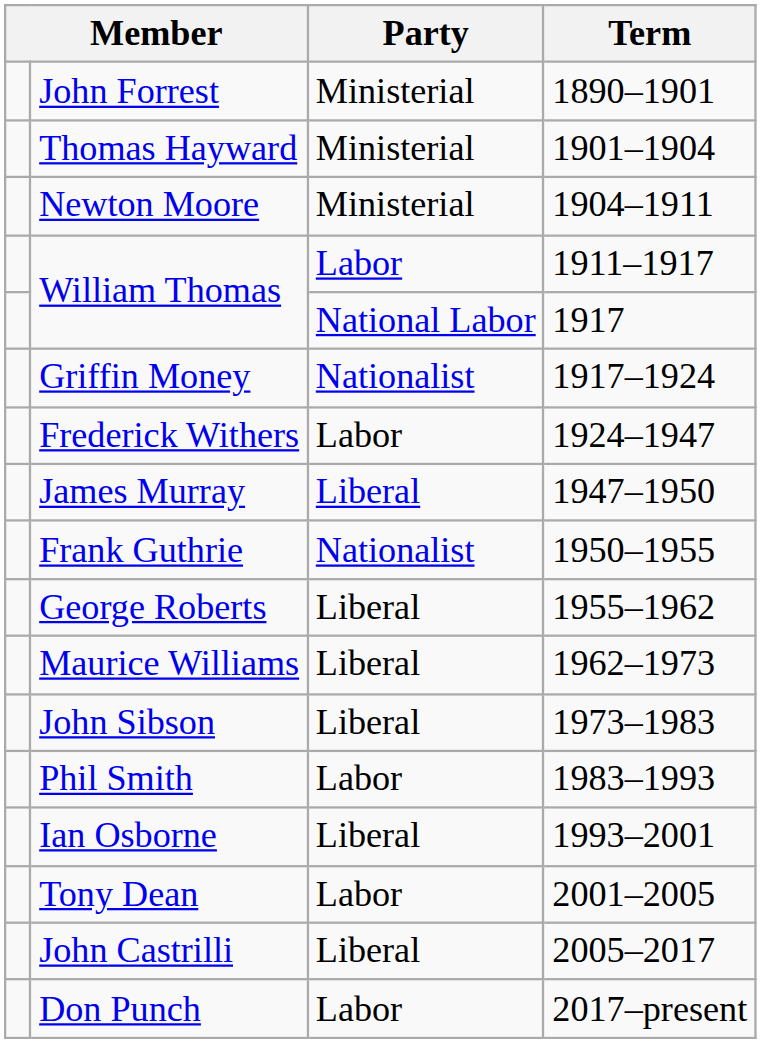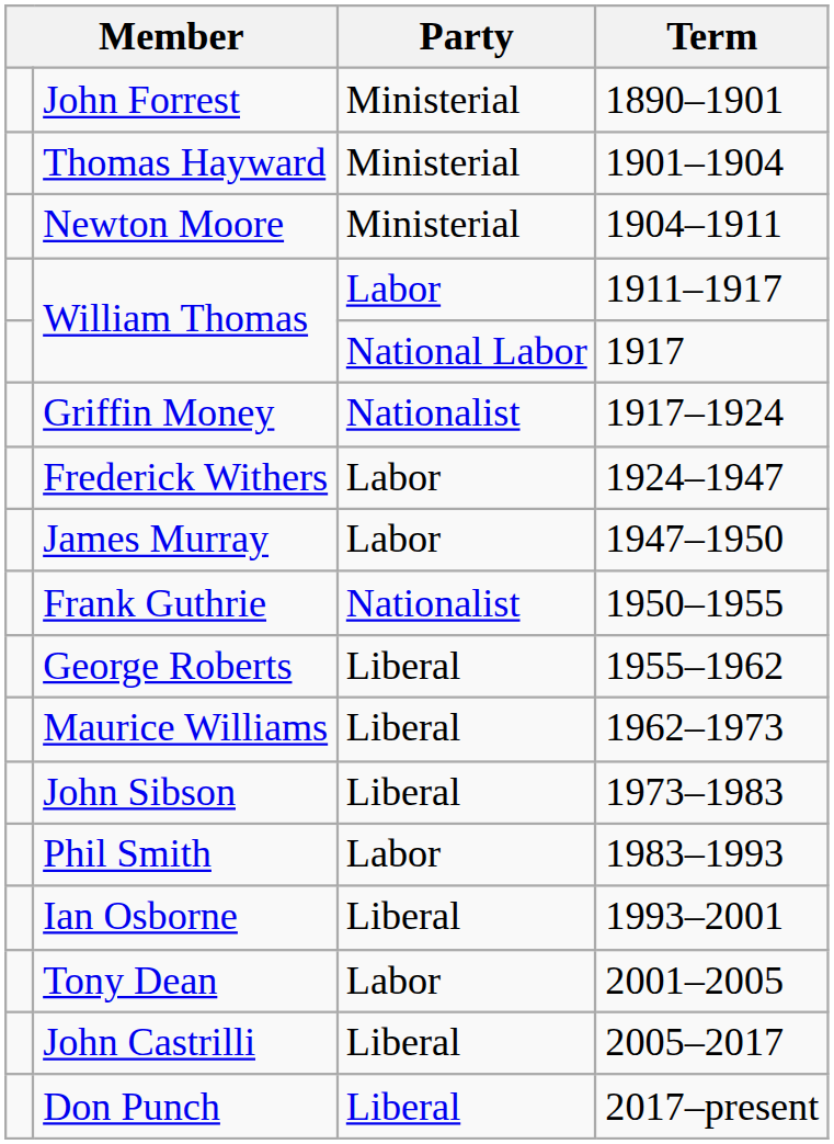 <table class="wikitable">
 <tr>
 <th colspan="2">Member</th>
 <th>Party</th>
 <th>Term</th>
 </tr>
 <tr>
 <td> </td>
 <td><a href='#'>John Forrest</a></td>
 <td>Ministerial</td>
 <td>1890–1901</td>
 </tr>
 <tr>
 <td> </td>
 <td><a href='#'>Thomas Hayward</a></td>
 <td>Ministerial</td>
 <td>1901–1904</td>
 </tr>
 <tr>
 <td> </td>
 <td><a href='#'>Newton Moore</a></td>
 <td>Ministerial</td>
 <td>1904–1911</td>
 </tr>
 <tr>
 <td> </td>
 <td rowspan=2><a href='#'>William Thomas</a></td>
 <td><a href='#'>Labor</a></td>
 <td>1911–1917</td>
 </tr>
 <tr>
 <td> </td>
 <td><a href='#'>National Labor</a></td>
 <td>1917</td>
 </tr>
 <tr>
 <td> </td>
 <td><a href='#'>Griffin Money</a></td>
 <td><a href='#'>Nationalist</a></td>
 <td>1917–1924</td>
 </tr>
 <tr>
 <td> </td>
 <td><a href='#'>Frederick Withers</a></td>
 <td>Labor</td>
 <td>1924–1947</td>
 </tr>
 <tr>
 <td> </td>
 <td><a href='#'>James Murray</a></td>
-<td><a href='#'>Liberal</a></td>
+<td>Labor</td>
 <td>1947–1950</td>
 </tr>
 <tr>
 <td> </td>
 <td><a href='#'>Frank Guthrie</a></td>
 <td><a href='#'>Nationalist</a></td>
 <td>1950–1955</td>
 </tr>
 <tr>
 <td> </td>
 <td><a href='#'>George Roberts</a></td>
 <td>Liberal</td>
 <td>1955–1962</td>
 </tr>
 <tr>
 <td> </td>
 <td><a href='#'>Maurice Williams</a></td>
 <td>Liberal</td>
 <td>1962–1973</td>
 </tr>
 <tr>
 <td> </td>
 <td><a href='#'>John Sibson</a></td>
 <td>Liberal</td>
 <td>1973–1983</td>
 </tr>
 <tr>
 <td> </td>
 <td><a href='#'>Phil Smith</a></td>
 <td>Labor</td>
 <td>1983–1993</td>
 </tr>
 <tr>
 <td> </td>
 <td><a href='#'>Ian Osborne</a></td>
 <td>Liberal</td>
 <td>1993–2001</td>
 </tr>
 <tr>
 <td> </td>
 <td><a href='#'>Tony Dean</a></td>
 <td>Labor</td>
 <td>2001–2005</td>
 </tr>
 <tr>
 <td> </td>
 <td><a href='#'>John Castrilli</a></td>
 <td>Liberal</td>
 <td>2005–2017</td>
 </tr>
 <tr>
 <td> </td>
 <td><a href='#'>Don Punch</a></td>
-<td>Labor</td>
+<td><a href='#'>Liberal</a></td>
 <td>2017–present</td>
 </tr>
 </table>
